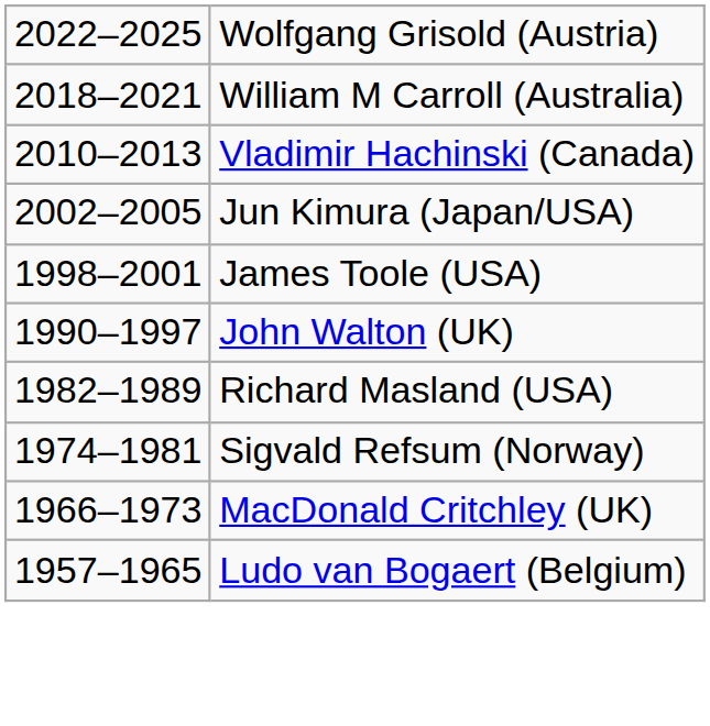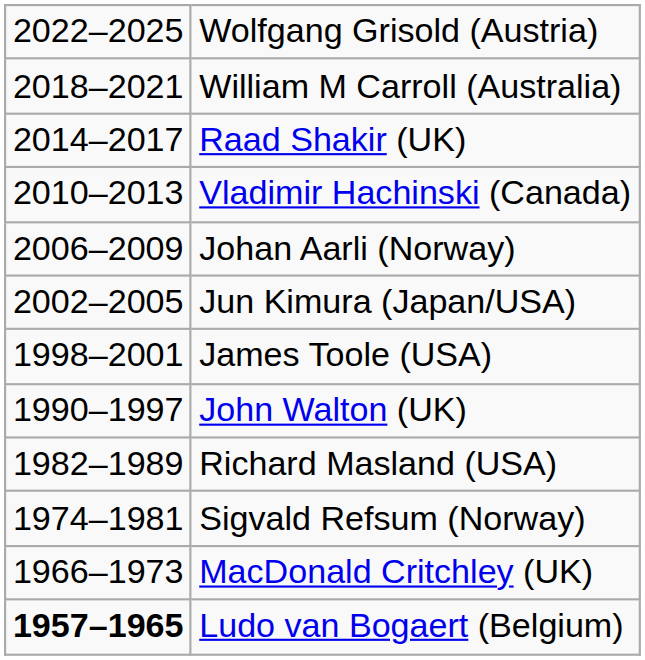 <table class="wikitable">
 <tr>
 <td>2022–2025</td>
 <td>Wolfgang Grisold (Austria)</td>
 </tr>
 <tr>
 <td>2018–2021</td>
 <td>William M Carroll (Australia)</td>
 </tr>
 <tr>
+<td>2014–2017</td>
+<td><a href='#'>Raad Shakir</a> (UK)</td>
+</tr>
+<tr>
 <td>2010–2013</td>
 <td><a href='#'>Vladimir Hachinski</a> (Canada)</td>
+</tr>
+<tr>
+<td>2006–2009</td>
+<td>Johan Aarli (Norway)</td>
 </tr>
 <tr>
 <td>2002–2005</td>
 <td>Jun Kimura (Japan/USA)</td>
 </tr>
 <tr>
 <td>1998–2001</td>
 <td>James Toole (USA)</td>
 </tr>
 <tr>
 <td>1990–1997</td>
 <td><a href='#'>John Walton</a> (UK)</td>
 </tr>
 <tr>
 <td>1982–1989</td>
 <td>Richard Masland (USA)</td>
 </tr>
 <tr>
 <td>1974–1981</td>
 <td>Sigvald Refsum (Norway)</td>
 </tr>
 <tr>
 <td>1966–1973</td>
 <td><a href='#'>MacDonald Critchley</a> (UK)</td>
 </tr>
 <tr>
-<td>1957–1965</td>
+<td><strong>1957–1965</strong></td>
 <td><a href='#'>Ludo van Bogaert</a> (Belgium)</td>
 </tr>
 </table>
